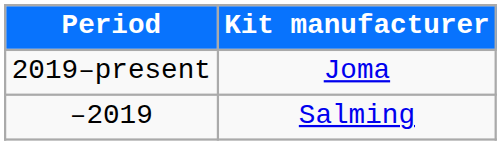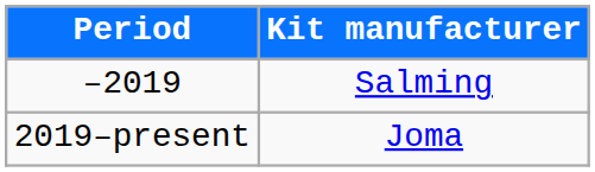 <table class="wikitable" style="font-size: 95%; text-align:center">
 <tr>
 <th scope=col style="color:white; background:#0873FD;">Period</th>
 <th scope=col style="color:white; background:#0873FD;">Kit manufacturer</th>
 </tr>
 <tr>
+<td>–2019</td>
+<td> <a href='#'>Salming</a></td>
+</tr>
+<tr>
 <td>2019–present</td>
 <td> <a href='#'>Joma</a></td>
 </tr>
-<tr>
-<td>–2019</td>
-<td> <a href='#'>Salming</a></td>
-</tr>
 </table>
